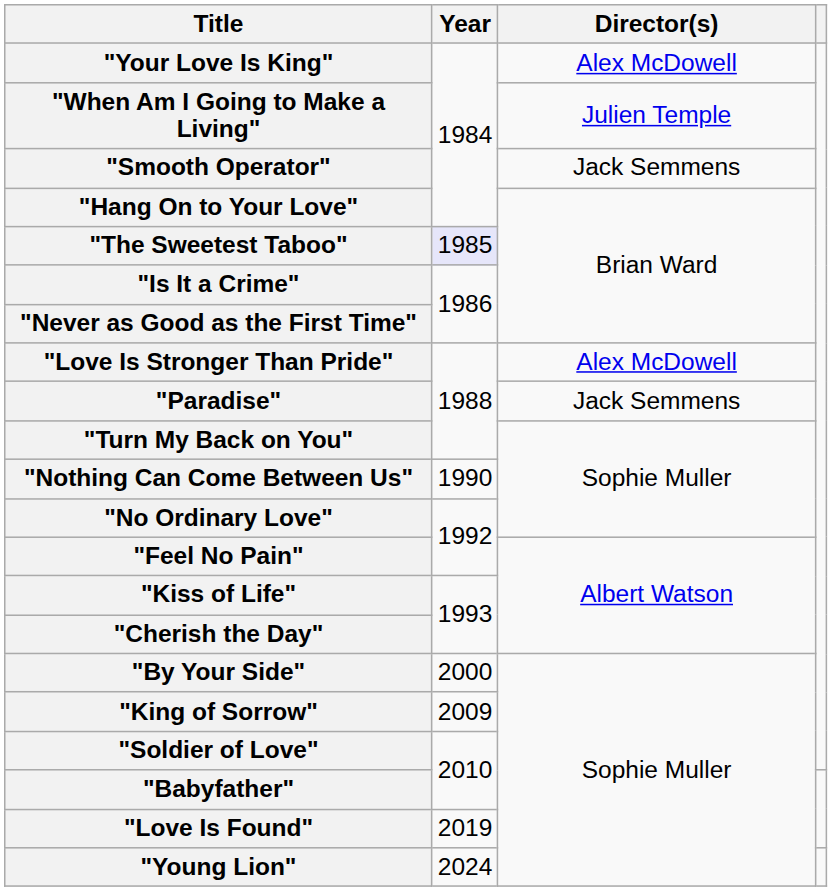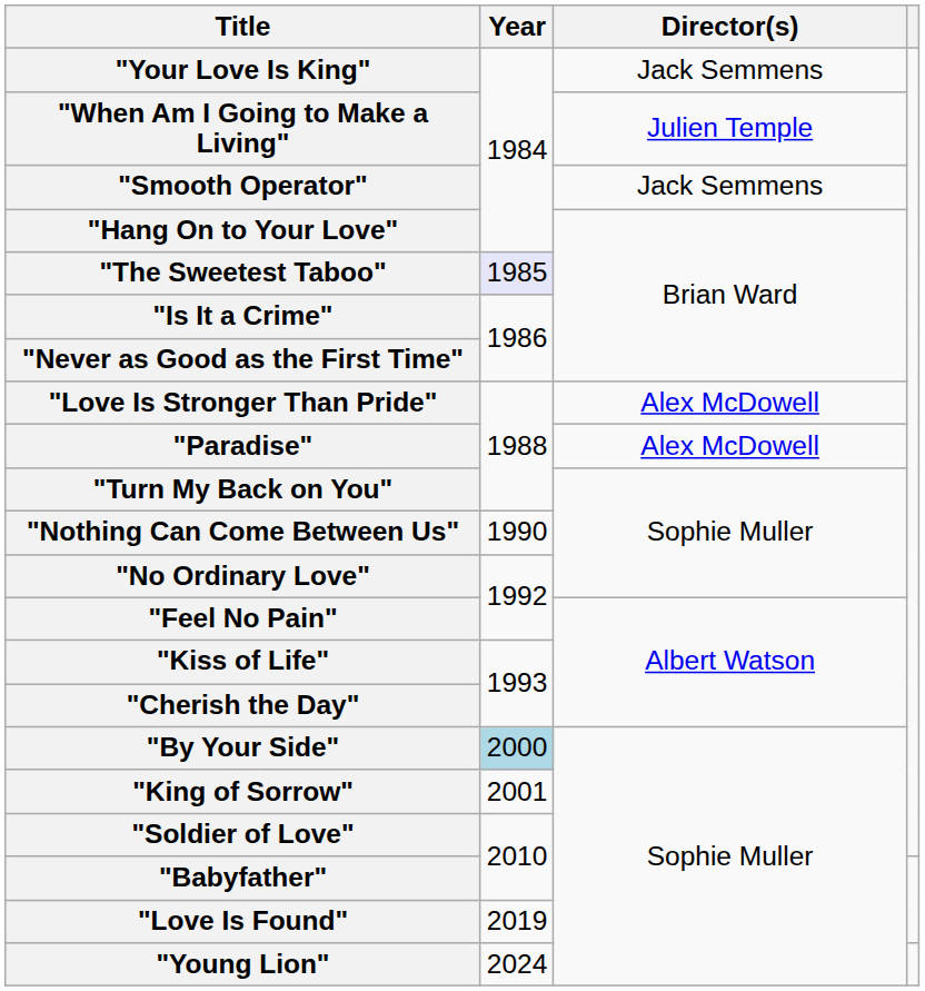 <table class="wikitable plainrowheaders" style="text-align:center">
 <tr>
 <th scope="col" style="width:17em;">Title</th>
 <th scope="col">Year</th>
 <th scope="col" style="width:12.5em;">Director(s)</th>
 <th scope="col"></th>
 </tr>
 <tr>
 <th scope="row">"Your Love Is King"</th>
 <td rowspan="4">1984</td>
-<td><a href='#'>Alex McDowell</a></td>
+<td>Jack Semmens</td>
 <td rowspan="18"></td>
 </tr>
 <tr>
 <th scope="row">"When Am I Going to Make a Living"</th>
 <td><a href='#'>Julien Temple</a></td>
 </tr>
 <tr>
 <th scope="row">"Smooth Operator"</th>
 <td>Jack Semmens</td>
 </tr>
 <tr>
 <th scope="row">"Hang On to Your Love"</th>
 <td rowspan="4">Brian Ward</td>
 </tr>
 <tr>
 <th scope="row">"The Sweetest Taboo"</th>
 <td style="background: lavender;">1985</td>
 </tr>
 <tr>
 <th scope="row">"Is It a Crime"</th>
 <td rowspan="2">1986</td>
 </tr>
 <tr>
 <th scope="row">"Never as Good as the First Time"</th>
 </tr>
 <tr>
 <th scope="row">"Love Is Stronger Than Pride"</th>
 <td rowspan="3">1988</td>
 <td><a href='#'>Alex McDowell</a></td>
 </tr>
 <tr>
 <th scope="row">"Paradise"</th>
-<td>Jack Semmens</td>
+<td><a href='#'>Alex McDowell</a></td>
 </tr>
 <tr>
 <th scope="row">"Turn My Back on You"</th>
 <td rowspan="3">Sophie Muller</td>
 </tr>
 <tr>
 <th scope="row">"Nothing Can Come Between Us"</th>
 <td>1990</td>
 </tr>
 <tr>
 <th scope="row">"No Ordinary Love"</th>
 <td rowspan="2">1992</td>
 </tr>
 <tr>
 <th scope="row">"Feel No Pain"</th>
 <td rowspan="3"><a href='#'>Albert Watson</a></td>
 </tr>
 <tr>
 <th scope="row">"Kiss of Life"</th>
 <td rowspan="2">1993</td>
 </tr>
 <tr>
 <th scope="row">"Cherish the Day"</th>
 </tr>
 <tr>
 <th scope="row">"By Your Side"</th>
-<td>2000</td>
+<td style="background: lightblue;">2000</td>
 <td rowspan="6">Sophie Muller</td>
 </tr>
 <tr>
 <th scope="row">"King of Sorrow"</th>
-<td>2009</td>
+<td>2001</td>
 </tr>
 <tr>
 <th scope="row">"Soldier of Love"</th>
 <td rowspan="2">2010</td>
 </tr>
 <tr>
 <th scope="row">"Babyfather"</th>
 <td rowspan="2"></td>
 </tr>
 <tr>
 <th scope="row">"Love Is Found"</th>
 <td>2019</td>
 </tr>
 <tr>
 <th scope="row">"Young Lion"</th>
 <td>2024</td>
 </tr>
 </table>
